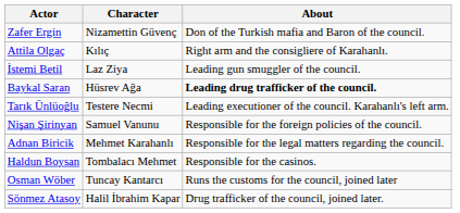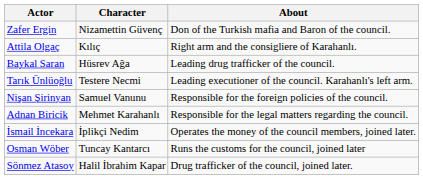 <table class="wikitable">
 <tr>
 <th>Actor</th>
 <th>Character</th>
 <th>About</th>
 </tr>
 <tr>
 <td><a href='#'>Zafer Ergin</a></td>
 <td>Nizamettin Güvenç</td>
 <td>Don of the Turkish mafia and Baron of the council.</td>
 </tr>
 <tr>
 <td><a href='#'>Attila Olgaç</a></td>
 <td>Kılıç</td>
 <td>Right arm and the consigliere of Karahanlı.</td>
 </tr>
 <tr>
-<td><a href='#'>İstemi Betil</a></td>
-<td>Laz Ziya</td>
-<td>Leading gun smuggler of the council.</td>
-</tr>
-<tr>
 <td><a href='#'>Baykal Saran</a></td>
 <td>Hüsrev Ağa</td>
-<td><strong>Leading drug trafficker of the council.</strong></td>
+<td>Leading drug trafficker of the council.</td>
 </tr>
 <tr>
 <td><a href='#'>Tarık Ünlüoğlu</a></td>
 <td>Testere Necmi</td>
 <td>Leading executioner of the council. Karahanlı's left arm.</td>
 </tr>
 <tr>
 <td><a href='#'>Nişan Şirinyan</a></td>
 <td>Samuel Vanunu</td>
 <td>Responsible for the foreign policies of the council.</td>
 </tr>
 <tr>
 <td><a href='#'>Adnan Biricik</a></td>
 <td>Mehmet Karahanlı</td>
 <td>Responsible for the legal matters regarding the council.</td>
 </tr>
 <tr>
-<td><a href='#'>Haldun Boysan</a></td>
-<td>Tombalacı Mehmet</td>
-<td>Responsible for the casinos.</td>
+<td><a href='#'>İsmail İncekara</a></td>
+<td>İplikçi Nedim</td>
+<td>Operates the money of the council members, joined later.</td>
 </tr>
 <tr>
 <td><a href='#'>Osman Wöber</a></td>
 <td>Tuncay Kantarcı</td>
 <td>Runs the customs for the council, joined later</td>
 </tr>
 <tr>
 <td><a href='#'>Sönmez Atasoy</a></td>
 <td>Halil İbrahim Kapar</td>
 <td>Drug trafficker of the council, joined later.</td>
 </tr>
 </table>
